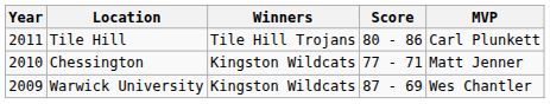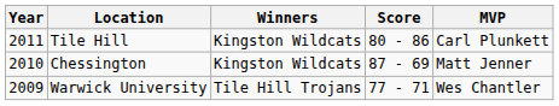 <table class="wikitable" style="text-align: left;">
 <tr bgcolor="#efefef">
 <th>Year</th>
 <th>Location</th>
 <th>Winners</th>
 <th>Score</th>
 <th>MVP</th>
 </tr>
 <tr>
 <td>2011</td>
 <td>Tile Hill</td>
-<td>Tile Hill Trojans</td>
+<td>Kingston Wildcats</td>
 <td>80 - 86</td>
 <td>Carl Plunkett</td>
 </tr>
 <tr>
 <td>2010</td>
 <td>Chessington</td>
 <td>Kingston Wildcats</td>
-<td>77 - 71</td>
+<td>87 - 69</td>
 <td>Matt Jenner</td>
 </tr>
 <tr>
 <td>2009</td>
 <td>Warwick University</td>
-<td>Kingston Wildcats</td>
-<td>87 - 69</td>
+<td>Tile Hill Trojans</td>
+<td>77 - 71</td>
 <td>Wes Chantler</td>
 </tr>
 </table>
